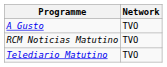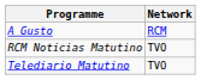 <table class="wikitable">
 <tr>
 <th>Programme</th>
 <th>Network</th>
 </tr>
 <tr>
 <td><em><a href='#'>A Gusto</a></em></td>
-<td>TVO</td>
+<td><a href='#'>RCM</a></td>
 </tr>
 <tr>
 <td><em>RCM Noticias Matutino</em></td>
 <td>TVO</td>
 </tr>
 <tr>
 <td><em><a href='#'>Telediario Matutino</a></em></td>
 <td>TVO</td>
 </tr>
 </table>
